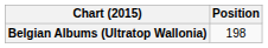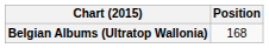 <table class="wikitable plainrowheaders" style="text-align:center">
 <tr>
 <th scope="col">Chart (2015)</th>
 <th scope="col">Position</th>
 </tr>
 <tr>
 <th scope="row">Belgian Albums (Ultratop Wallonia)</th>
-<td>198</td>
+<td>168</td>
 </tr>
 </table>
